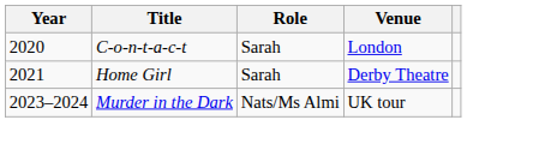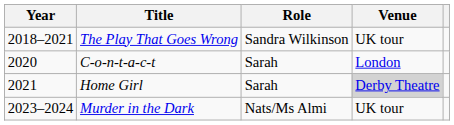 <table class="wikitable sortable">
 <tr>
 <th>Year</th>
 <th>Title</th>
 <th>Role</th>
 <th>Venue</th>
 <th></th>
+</tr>
+<tr>
+<td>2018–2021</td>
+<td><em><a href='#'>The Play That Goes Wrong</a></em></td>
+<td>Sandra Wilkinson</td>
+<td>UK tour</td>
+<td align="center"></td>
 </tr>
 <tr>
 <td>2020</td>
 <td><em>C-o-n-t-a-c-t</em></td>
 <td>Sarah</td>
 <td><a href='#'>London</a></td>
 <td align="center"></td>
 </tr>
 <tr>
 <td>2021</td>
 <td><em>Home Girl</em></td>
 <td>Sarah</td>
-<td><a href='#'>Derby Theatre</a></td>
+<td style="background: lightgrey;"><a href='#'>Derby Theatre</a></td>
 <td align="center"></td>
 </tr>
 <tr>
 <td>2023–2024</td>
 <td><em><a href='#'>Murder in the Dark</a></em></td>
 <td>Nats/Ms Almi</td>
 <td>UK tour</td>
 <td align="center"></td>
 </tr>
 </table>
